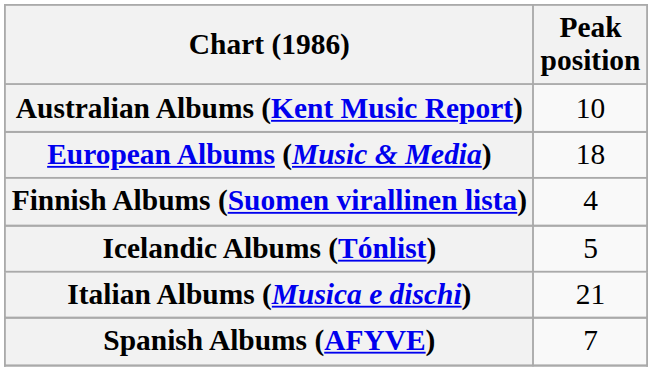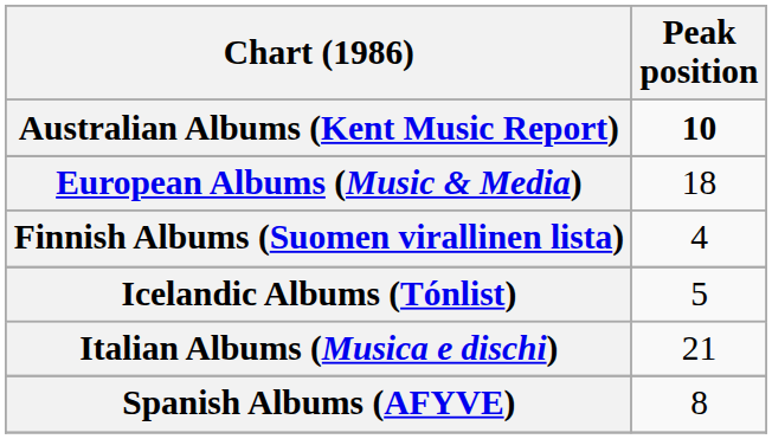 <table class="wikitable sortable plainrowheaders" style="text-align:center">
 <tr>
 <th scope="col">Chart (1986)</th>
 <th scope="col">Peak<br>position</th>
 </tr>
 <tr>
 <th scope="row">Australian Albums (<a href='#'>Kent Music Report</a>)</th>
-<td>10</td>
+<td><strong>10</strong></td>
 </tr>
 <tr>
 </tr>
 <tr>
 <th scope="row"><a href='#'>European Albums</a> (<em><a href='#'>Music & Media</a></em>)</th>
 <td>18</td>
 </tr>
 <tr>
 <th scope="row">Finnish Albums (<a href='#'>Suomen virallinen lista</a>)</th>
 <td>4</td>
 </tr>
 <tr>
 </tr>
 <tr>
 <th scope="row">Icelandic Albums (<a href='#'>Tónlist</a>)</th>
 <td>5</td>
 </tr>
 <tr>
 <th scope="row">Italian Albums (<em><a href='#'>Musica e dischi</a></em>)</th>
 <td>21</td>
 </tr>
 <tr>
 </tr>
 <tr>
 </tr>
 <tr>
 <th scope="row">Spanish Albums (<a href='#'>AFYVE</a>)</th>
-<td>7</td>
+<td>8</td>
 </tr>
 <tr>
 </tr>
 <tr>
 </tr>
 <tr>
 </tr>
 <tr>
 </tr>
 </table>
